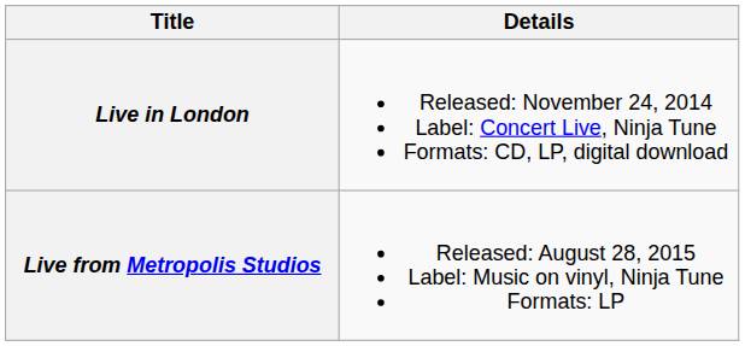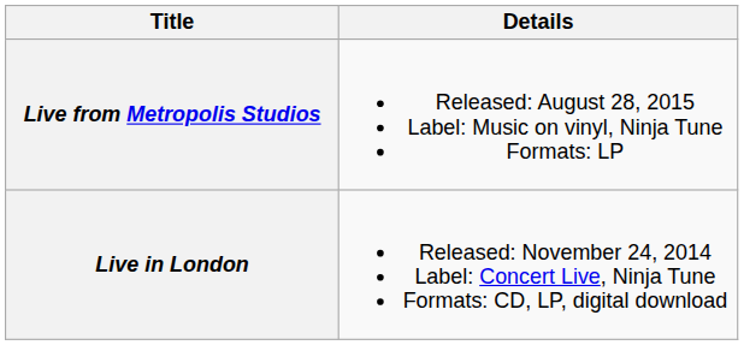 <table class="wikitable plainrowheaders" style="text-align:center;">
 <tr>
 <th scope="col" style="width:15em;">Title</th>
 <th scope="col" style="width:18em;">Details</th>
 </tr>
 <tr>
+<th scope="row"><em>Live from <a href='#'>Metropolis Studios</a></em></th>
+<td><br><ul><li>Released: August 28, 2015</li><li>Label: Music on vinyl, Ninja Tune</li><li>Formats: LP</li></ul></td>
+</tr>
+<tr>
 <th scope="row"><em>Live in London</em></th>
 <td><br><ul><li>Released: November 24, 2014</li><li>Label: <a href='#'>Concert Live</a>, Ninja Tune</li><li>Formats: CD, LP, digital download</li></ul></td>
 </tr>
-<tr>
-<th scope="row"><em>Live from <a href='#'>Metropolis Studios</a></em></th>
-<td><br><ul><li>Released: August 28, 2015</li><li>Label: Music on vinyl, Ninja Tune</li><li>Formats: LP</li></ul></td>
-</tr>
 </table>
